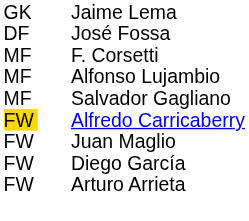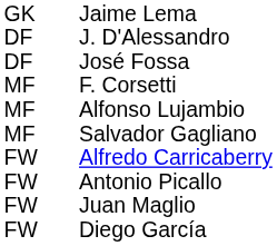 <table cellspacing="0" cellpadding="0" style="font-size:90%; margin:0.2em auto;">
 <tr>
 <th width="25"></th>
 <th width="25"></th>
 </tr>
 <tr>
 <td>GK</td>
 <td></td>
 <td> Jaime Lema</td>
+</tr>
+<tr>
+<td>DF</td>
+<td></td>
+<td> J. D'Alessandro</td>
 </tr>
 <tr>
 <td>DF</td>
 <td></td>
 <td> José Fossa</td>
 </tr>
 <tr>
 <td>MF</td>
 <td></td>
 <td> F. Corsetti</td>
 </tr>
 <tr>
 <td>MF</td>
 <td></td>
 <td> Alfonso Lujambio</td>
 </tr>
 <tr>
 <td>MF</td>
 <td></td>
 <td> Salvador Gagliano</td>
 </tr>
 <tr>
-<td style="background: gold;">FW</td>
+<td>FW</td>
 <td></td>
 <td> <a href='#'>Alfredo Carricaberry</a></td>
+</tr>
+<tr>
+<td>FW</td>
+<td></td>
+<td> Antonio Picallo</td>
 </tr>
 <tr>
 <td>FW</td>
 <td></td>
 <td> Juan Maglio</td>
 </tr>
 <tr>
 <td>FW</td>
 <td></td>
 <td> Diego García</td>
 </tr>
-<tr>
-<td>FW</td>
-<td></td>
-<td> Arturo Arrieta</td>
-</tr>
 </table>
